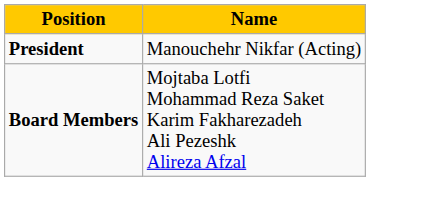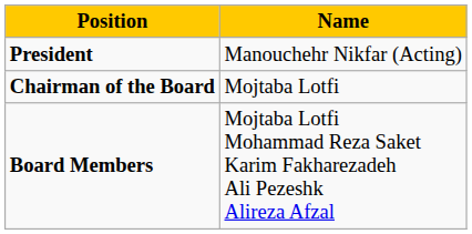 <table class=wikitable>
 <tr>
 <th style="color:#000000; background:#FFC900;">Position</th>
 <th style="color:#000000; background:#FFC900;">Name</th>
 </tr>
 <tr>
 <td><strong>President</strong></td>
 <td>Manouchehr Nikfar (Acting)</td>
 </tr>
 <tr>
+<td><strong>Chairman of the Board</strong></td>
+<td>Mojtaba Lotfi</td>
+</tr>
+<tr>
 <td><strong>Board Members</strong></td>
 <td>Mojtaba Lotfi <br> Mohammad Reza Saket <br> Karim Fakharezadeh <br> Ali Pezeshk <br> <a href='#'>Alireza Afzal</a></td>
 </tr>
 </table>
